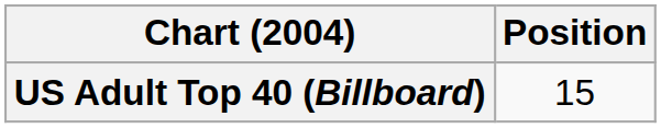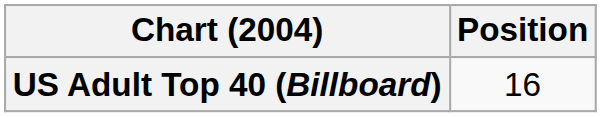 <table class="wikitable plainrowheaders" style="text-align:center">
 <tr>
 <th>Chart (2004)</th>
 <th>Position</th>
 </tr>
 <tr>
 <th scope="row">US Adult Top 40 (<em>Billboard</em>)</th>
-<td>15</td>
+<td>16</td>
 </tr>
 </table>
